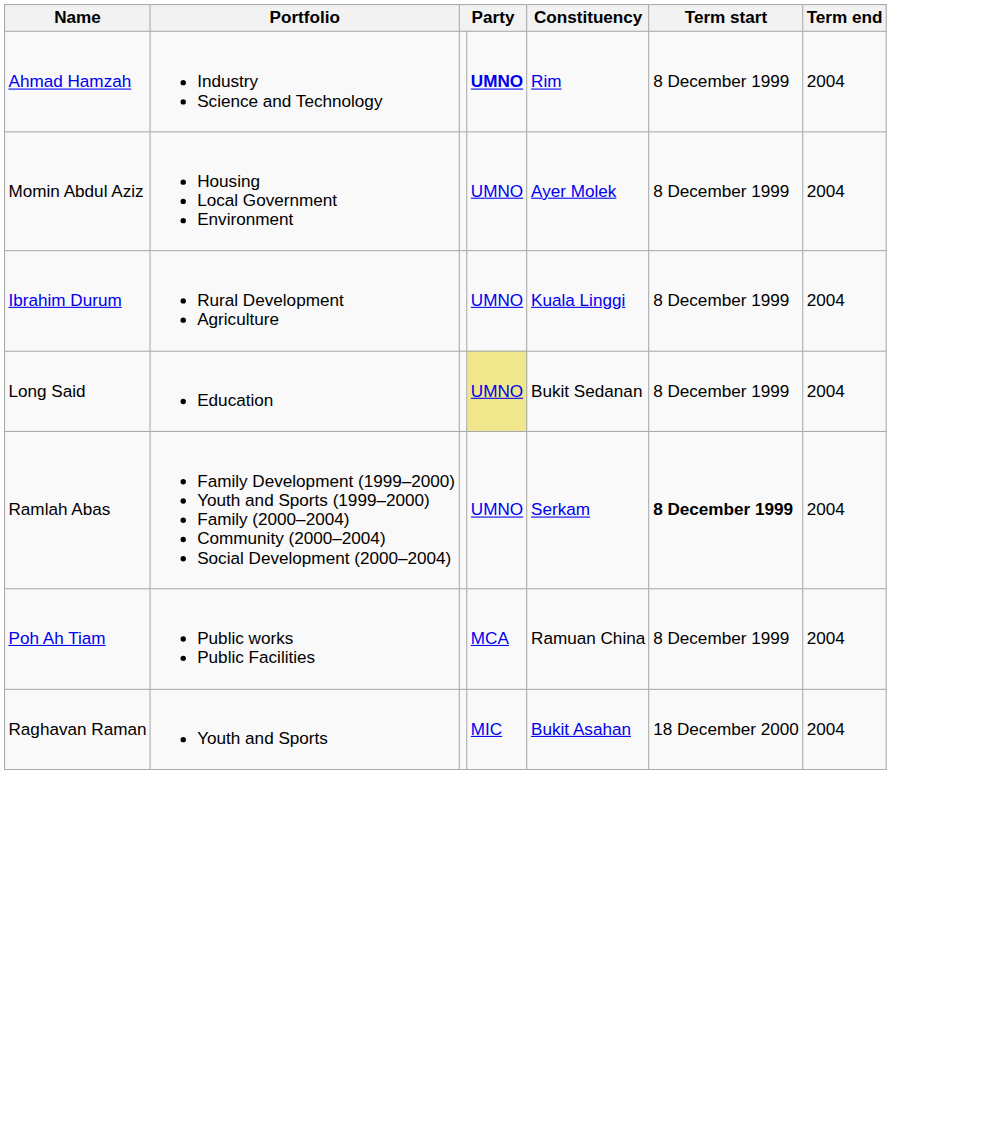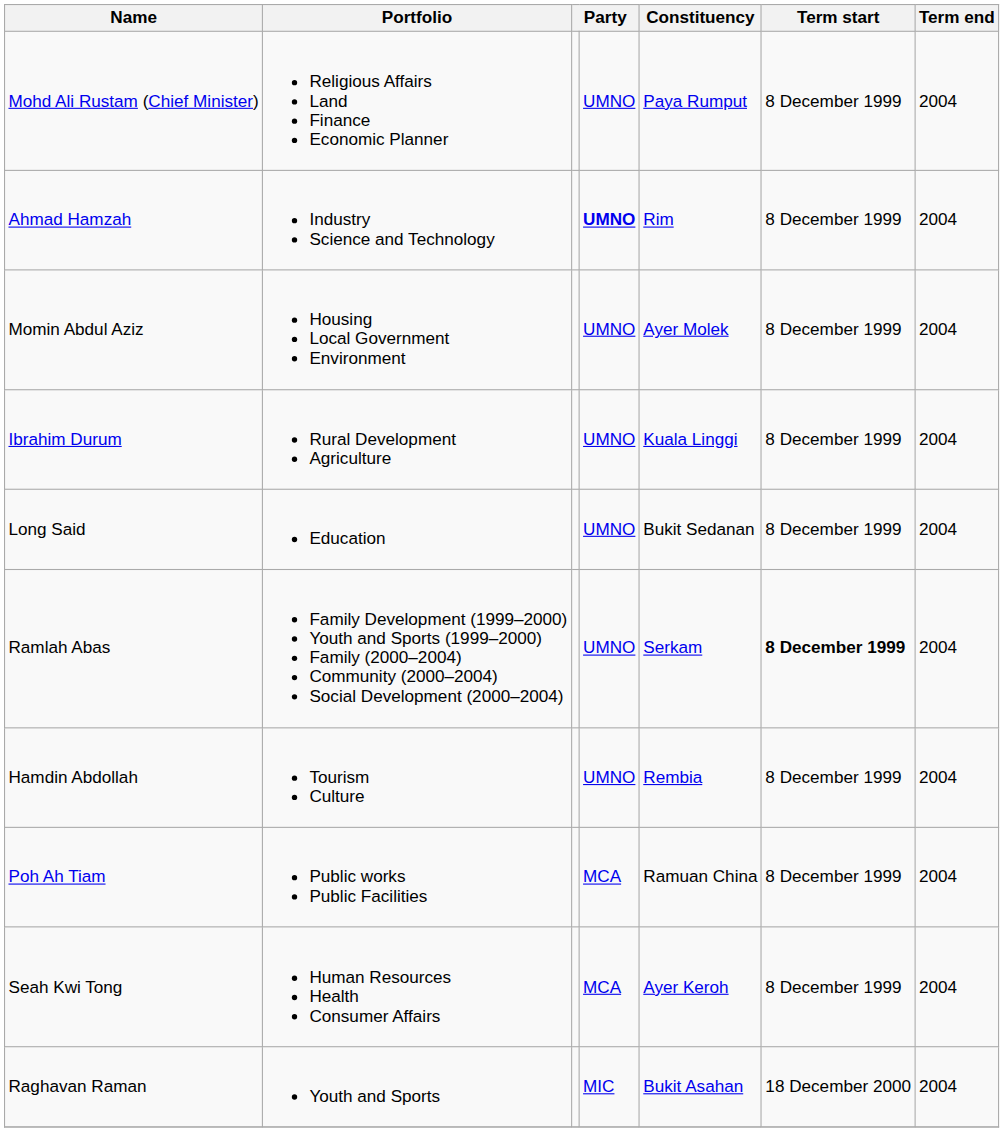 <table class="wikitable">
 <tr>
 <th>Name</th>
 <th>Portfolio</th>
 <th colspan=2>Party</th>
 <th>Constituency</th>
 <th>Term start</th>
 <th>Term end</th>
+</tr>
+<tr>
+<td><a href='#'>Mohd Ali Rustam</a> (<a href='#'>Chief Minister</a>)</td>
+<td><br><ul><li>Religious Affairs</li><li>Land</li><li>Finance</li><li>Economic Planner</li></ul></td>
+<td bgcolor=></td>
+<td><a href='#'>UMNO</a></td>
+<td><a href='#'>Paya Rumput</a></td>
+<td>8 December 1999</td>
+<td>2004</td>
 </tr>
 <tr>
 <td><a href='#'>Ahmad Hamzah</a></td>
 <td><br><ul><li>Industry</li><li>Science and Technology</li></ul></td>
 <td bgcolor=></td>
 <td><strong><a href='#'>UMNO</a></strong></td>
 <td><a href='#'>Rim</a></td>
 <td>8 December 1999</td>
 <td>2004</td>
 </tr>
 <tr>
 <td>Momin Abdul Aziz</td>
 <td><br><ul><li>Housing</li><li>Local Government</li><li>Environment</li></ul></td>
 <td bgcolor=></td>
 <td><a href='#'>UMNO</a></td>
 <td><a href='#'>Ayer Molek</a></td>
 <td>8 December 1999</td>
 <td>2004</td>
 </tr>
 <tr>
 <td><a href='#'>Ibrahim Durum</a></td>
 <td><br><ul><li>Rural Development</li><li>Agriculture</li></ul></td>
 <td bgcolor=></td>
 <td><a href='#'>UMNO</a></td>
 <td><a href='#'>Kuala Linggi</a></td>
 <td>8 December 1999</td>
 <td>2004</td>
 </tr>
 <tr>
 <td>Long Said</td>
 <td><br><ul><li>Education</li></ul></td>
 <td bgcolor=></td>
-<td style="background: khaki;"><a href='#'>UMNO</a></td>
+<td><a href='#'>UMNO</a></td>
 <td>Bukit Sedanan</td>
 <td>8 December 1999</td>
 <td>2004</td>
 </tr>
 <tr>
 <td>Ramlah Abas</td>
 <td><br><ul><li>Family Development (1999–2000)</li><li>Youth and Sports (1999–2000)</li><li>Family (2000–2004)</li><li>Community (2000–2004)</li><li>Social Development (2000–2004)</li></ul></td>
 <td bgcolor=></td>
 <td><a href='#'>UMNO</a></td>
 <td><a href='#'>Serkam</a></td>
 <td><strong>8 December 1999</strong></td>
 <td>2004</td>
 </tr>
 <tr>
+<td>Hamdin Abdollah</td>
+<td><br><ul><li>Tourism</li><li>Culture</li></ul></td>
+<td bgcolor=></td>
+<td><a href='#'>UMNO</a></td>
+<td><a href='#'>Rembia</a></td>
+<td>8 December 1999</td>
+<td>2004</td>
+</tr>
+<tr>
 <td><a href='#'>Poh Ah Tiam</a></td>
 <td><br><ul><li>Public works</li><li>Public Facilities</li></ul></td>
 <td bgcolor=></td>
 <td><a href='#'>MCA</a></td>
 <td>Ramuan China</td>
+<td>8 December 1999</td>
+<td>2004</td>
+</tr>
+<tr>
+<td>Seah Kwi Tong</td>
+<td><br><ul><li>Human Resources</li><li>Health</li><li>Consumer Affairs</li></ul></td>
+<td bgcolor=></td>
+<td><a href='#'>MCA</a></td>
+<td><a href='#'>Ayer Keroh</a></td>
 <td>8 December 1999</td>
 <td>2004</td>
 </tr>
 <tr>
 <td>Raghavan Raman</td>
 <td><br><ul><li>Youth and Sports</li></ul></td>
 <td bgcolor=></td>
 <td><a href='#'>MIC</a></td>
 <td><a href='#'>Bukit Asahan</a></td>
 <td>18 December 2000</td>
 <td>2004</td>
 </tr>
 <tr>
 </tr>
 </table>
